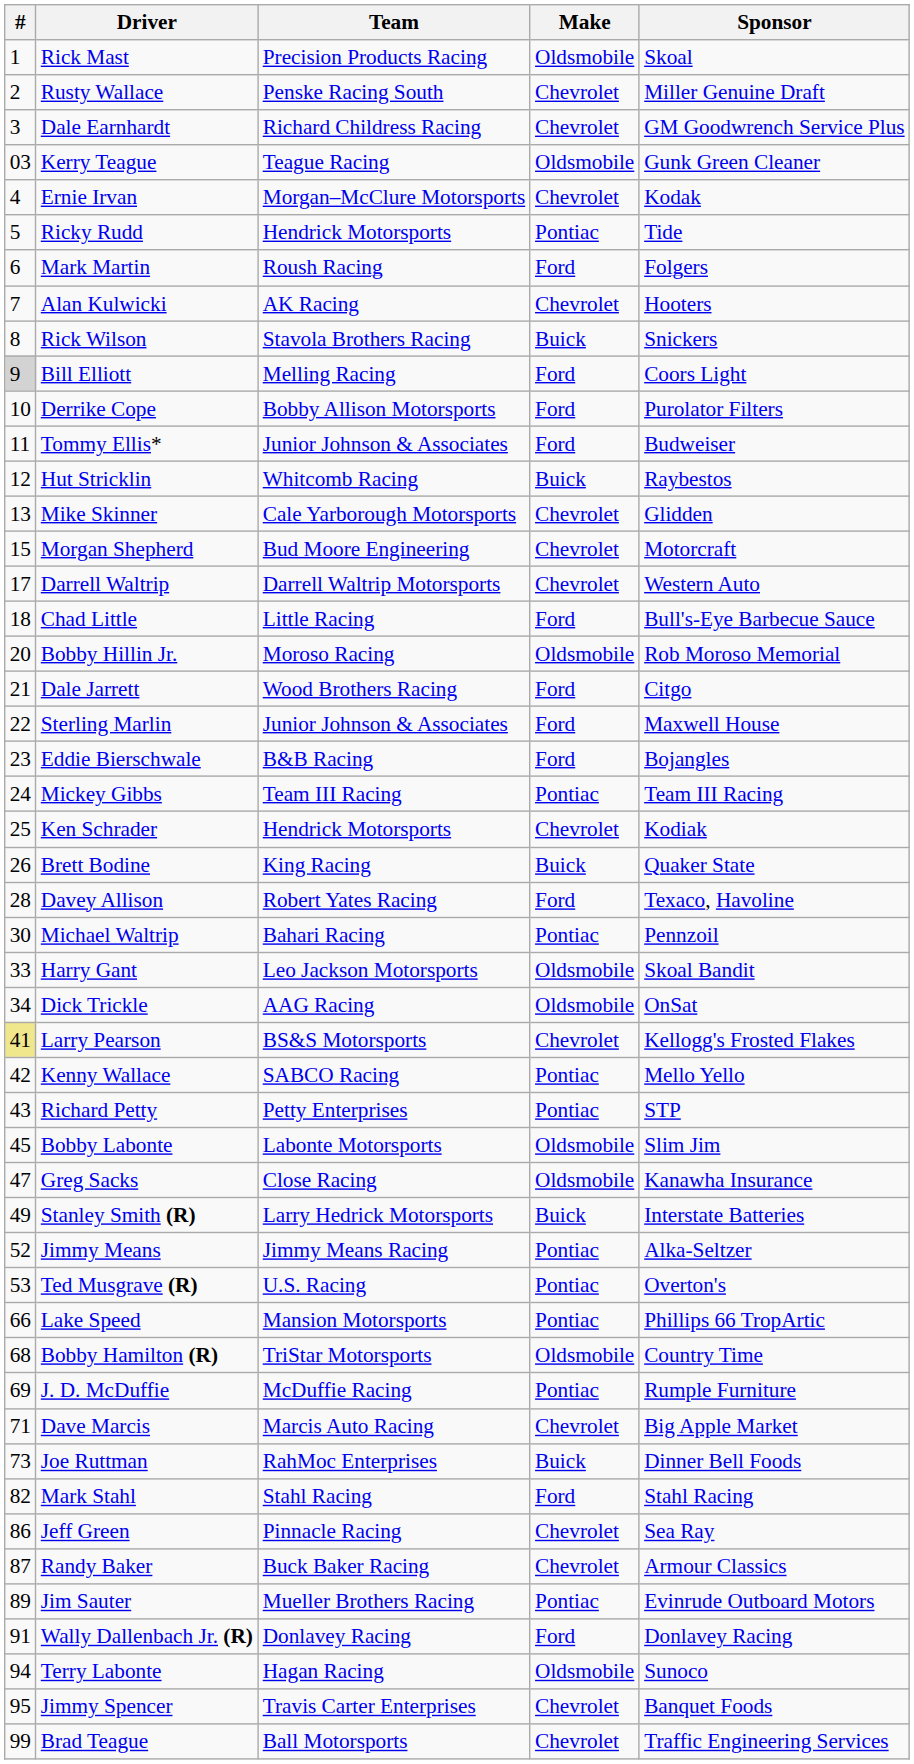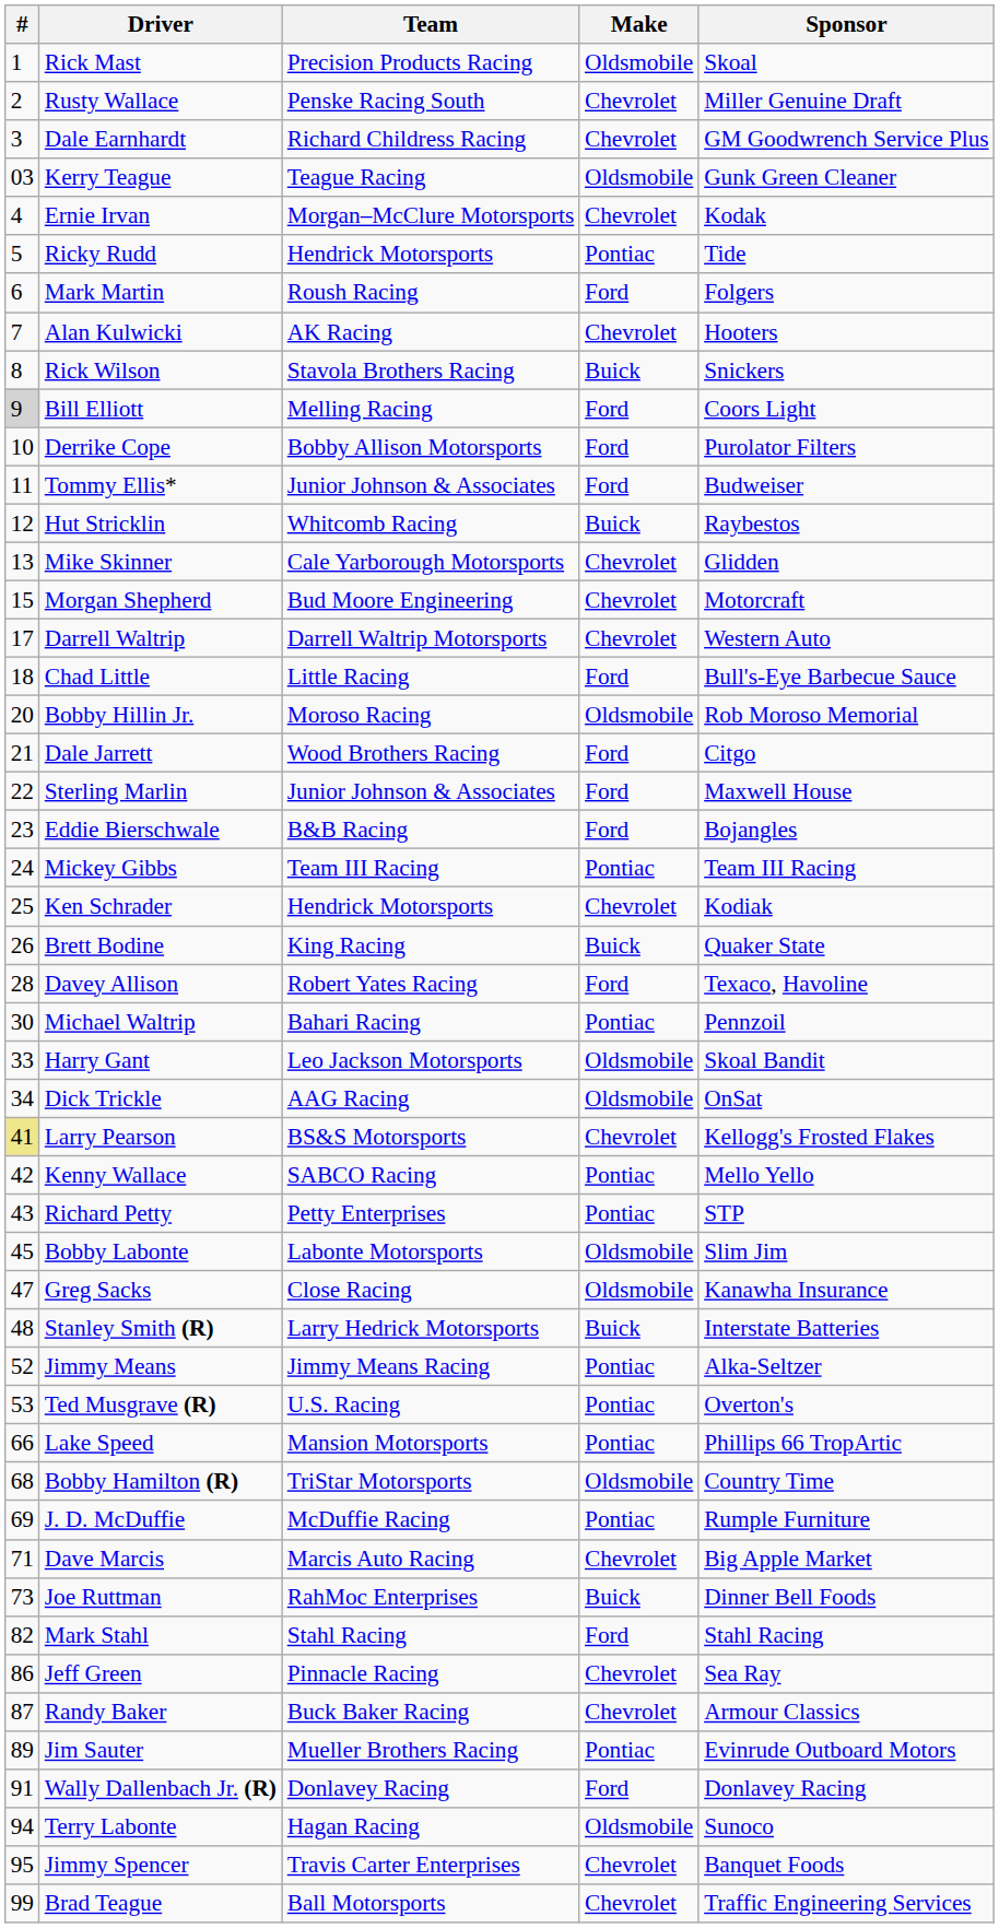 <table class="wikitable" style="font-size:95%">
 <tr>
 <th>#</th>
 <th>Driver</th>
 <th>Team</th>
 <th>Make</th>
 <th>Sponsor</th>
 </tr>
 <tr>
 <td>1</td>
 <td><a href='#'>Rick Mast</a></td>
 <td><a href='#'>Precision Products Racing</a></td>
 <td><a href='#'>Oldsmobile</a></td>
 <td><a href='#'>Skoal</a></td>
 </tr>
 <tr>
 <td>2</td>
 <td><a href='#'>Rusty Wallace</a></td>
 <td><a href='#'>Penske Racing South</a></td>
 <td><a href='#'>Chevrolet</a></td>
 <td><a href='#'>Miller Genuine Draft</a></td>
 </tr>
 <tr>
 <td>3</td>
 <td><a href='#'>Dale Earnhardt</a></td>
 <td><a href='#'>Richard Childress Racing</a></td>
 <td><a href='#'>Chevrolet</a></td>
 <td><a href='#'>GM Goodwrench Service Plus</a></td>
 </tr>
 <tr>
 <td>03</td>
 <td><a href='#'>Kerry Teague</a></td>
 <td><a href='#'>Teague Racing</a></td>
 <td><a href='#'>Oldsmobile</a></td>
 <td><a href='#'>Gunk Green Cleaner</a></td>
 </tr>
 <tr>
 <td>4</td>
 <td><a href='#'>Ernie Irvan</a></td>
 <td><a href='#'>Morgan–McClure Motorsports</a></td>
 <td><a href='#'>Chevrolet</a></td>
 <td><a href='#'>Kodak</a></td>
 </tr>
 <tr>
 <td>5</td>
 <td><a href='#'>Ricky Rudd</a></td>
 <td><a href='#'>Hendrick Motorsports</a></td>
 <td><a href='#'>Pontiac</a></td>
 <td><a href='#'>Tide</a></td>
 </tr>
 <tr>
 <td>6</td>
 <td><a href='#'>Mark Martin</a></td>
 <td><a href='#'>Roush Racing</a></td>
 <td><a href='#'>Ford</a></td>
 <td><a href='#'>Folgers</a></td>
 </tr>
 <tr>
 <td>7</td>
 <td><a href='#'>Alan Kulwicki</a></td>
 <td><a href='#'>AK Racing</a></td>
 <td><a href='#'>Chevrolet</a></td>
 <td><a href='#'>Hooters</a></td>
 </tr>
 <tr>
 <td>8</td>
 <td><a href='#'>Rick Wilson</a></td>
 <td><a href='#'>Stavola Brothers Racing</a></td>
 <td><a href='#'>Buick</a></td>
 <td><a href='#'>Snickers</a></td>
 </tr>
 <tr>
 <td style="background: lightgrey;">9</td>
 <td><a href='#'>Bill Elliott</a></td>
 <td><a href='#'>Melling Racing</a></td>
 <td><a href='#'>Ford</a></td>
 <td><a href='#'>Coors Light</a></td>
 </tr>
 <tr>
 <td>10</td>
 <td><a href='#'>Derrike Cope</a></td>
 <td><a href='#'>Bobby Allison Motorsports</a></td>
 <td><a href='#'>Ford</a></td>
 <td><a href='#'>Purolator Filters</a></td>
 </tr>
 <tr>
 <td>11</td>
 <td><a href='#'>Tommy Ellis</a>*</td>
 <td><a href='#'>Junior Johnson & Associates</a></td>
 <td><a href='#'>Ford</a></td>
 <td><a href='#'>Budweiser</a></td>
 </tr>
 <tr>
 <td>12</td>
 <td><a href='#'>Hut Stricklin</a></td>
 <td><a href='#'>Whitcomb Racing</a></td>
 <td><a href='#'>Buick</a></td>
 <td><a href='#'>Raybestos</a></td>
 </tr>
 <tr>
 <td>13</td>
 <td><a href='#'>Mike Skinner</a></td>
 <td><a href='#'>Cale Yarborough Motorsports</a></td>
 <td><a href='#'>Chevrolet</a></td>
 <td><a href='#'>Glidden</a></td>
 </tr>
 <tr>
 <td>15</td>
 <td><a href='#'>Morgan Shepherd</a></td>
 <td><a href='#'>Bud Moore Engineering</a></td>
 <td><a href='#'>Chevrolet</a></td>
 <td><a href='#'>Motorcraft</a></td>
 </tr>
 <tr>
 <td>17</td>
 <td><a href='#'>Darrell Waltrip</a></td>
 <td><a href='#'>Darrell Waltrip Motorsports</a></td>
 <td><a href='#'>Chevrolet</a></td>
 <td><a href='#'>Western Auto</a></td>
 </tr>
 <tr>
 <td>18</td>
 <td><a href='#'>Chad Little</a></td>
 <td><a href='#'>Little Racing</a></td>
 <td><a href='#'>Ford</a></td>
 <td><a href='#'>Bull's-Eye Barbecue Sauce</a></td>
 </tr>
 <tr>
 <td>20</td>
 <td><a href='#'>Bobby Hillin Jr.</a></td>
 <td><a href='#'>Moroso Racing</a></td>
 <td><a href='#'>Oldsmobile</a></td>
 <td><a href='#'>Rob Moroso Memorial</a></td>
 </tr>
 <tr>
 <td>21</td>
 <td><a href='#'>Dale Jarrett</a></td>
 <td><a href='#'>Wood Brothers Racing</a></td>
 <td><a href='#'>Ford</a></td>
 <td><a href='#'>Citgo</a></td>
 </tr>
 <tr>
 <td>22</td>
 <td><a href='#'>Sterling Marlin</a></td>
 <td><a href='#'>Junior Johnson & Associates</a></td>
 <td><a href='#'>Ford</a></td>
 <td><a href='#'>Maxwell House</a></td>
 </tr>
 <tr>
 <td>23</td>
 <td><a href='#'>Eddie Bierschwale</a></td>
 <td><a href='#'>B&B Racing</a></td>
 <td><a href='#'>Ford</a></td>
 <td><a href='#'>Bojangles</a></td>
 </tr>
 <tr>
 <td>24</td>
 <td><a href='#'>Mickey Gibbs</a></td>
 <td><a href='#'>Team III Racing</a></td>
 <td><a href='#'>Pontiac</a></td>
 <td><a href='#'>Team III Racing</a></td>
 </tr>
 <tr>
 <td>25</td>
 <td><a href='#'>Ken Schrader</a></td>
 <td><a href='#'>Hendrick Motorsports</a></td>
 <td><a href='#'>Chevrolet</a></td>
 <td><a href='#'>Kodiak</a></td>
 </tr>
 <tr>
 <td>26</td>
 <td><a href='#'>Brett Bodine</a></td>
 <td><a href='#'>King Racing</a></td>
 <td><a href='#'>Buick</a></td>
 <td><a href='#'>Quaker State</a></td>
 </tr>
 <tr>
 <td>28</td>
 <td><a href='#'>Davey Allison</a></td>
 <td><a href='#'>Robert Yates Racing</a></td>
 <td><a href='#'>Ford</a></td>
 <td><a href='#'>Texaco</a>, <a href='#'>Havoline</a></td>
 </tr>
 <tr>
 <td>30</td>
 <td><a href='#'>Michael Waltrip</a></td>
 <td><a href='#'>Bahari Racing</a></td>
 <td><a href='#'>Pontiac</a></td>
 <td><a href='#'>Pennzoil</a></td>
 </tr>
 <tr>
 <td>33</td>
 <td><a href='#'>Harry Gant</a></td>
 <td><a href='#'>Leo Jackson Motorsports</a></td>
 <td><a href='#'>Oldsmobile</a></td>
 <td><a href='#'>Skoal Bandit</a></td>
 </tr>
 <tr>
 <td>34</td>
 <td><a href='#'>Dick Trickle</a></td>
 <td><a href='#'>AAG Racing</a></td>
 <td><a href='#'>Oldsmobile</a></td>
 <td><a href='#'>OnSat</a></td>
 </tr>
 <tr>
 <td style="background: khaki;">41</td>
 <td><a href='#'>Larry Pearson</a></td>
 <td><a href='#'>BS&S Motorsports</a></td>
 <td><a href='#'>Chevrolet</a></td>
 <td><a href='#'>Kellogg's Frosted Flakes</a></td>
 </tr>
 <tr>
 <td>42</td>
 <td><a href='#'>Kenny Wallace</a></td>
 <td><a href='#'>SABCO Racing</a></td>
 <td><a href='#'>Pontiac</a></td>
 <td><a href='#'>Mello Yello</a></td>
 </tr>
 <tr>
 <td>43</td>
 <td><a href='#'>Richard Petty</a></td>
 <td><a href='#'>Petty Enterprises</a></td>
 <td><a href='#'>Pontiac</a></td>
 <td><a href='#'>STP</a></td>
 </tr>
 <tr>
 <td>45</td>
 <td><a href='#'>Bobby Labonte</a></td>
 <td><a href='#'>Labonte Motorsports</a></td>
 <td><a href='#'>Oldsmobile</a></td>
 <td><a href='#'>Slim Jim</a></td>
 </tr>
 <tr>
 <td>47</td>
 <td><a href='#'>Greg Sacks</a></td>
 <td><a href='#'>Close Racing</a></td>
 <td><a href='#'>Oldsmobile</a></td>
 <td><a href='#'>Kanawha Insurance</a></td>
 </tr>
 <tr>
-<td>49</td>
+<td>48</td>
 <td><a href='#'>Stanley Smith</a> <strong>(R)</strong></td>
 <td><a href='#'>Larry Hedrick Motorsports</a></td>
 <td><a href='#'>Buick</a></td>
 <td><a href='#'>Interstate Batteries</a></td>
 </tr>
 <tr>
 <td>52</td>
 <td><a href='#'>Jimmy Means</a></td>
 <td><a href='#'>Jimmy Means Racing</a></td>
 <td><a href='#'>Pontiac</a></td>
 <td><a href='#'>Alka-Seltzer</a></td>
 </tr>
 <tr>
 <td>53</td>
 <td><a href='#'>Ted Musgrave</a> <strong>(R)</strong></td>
 <td><a href='#'>U.S. Racing</a></td>
 <td><a href='#'>Pontiac</a></td>
 <td><a href='#'>Overton's</a></td>
 </tr>
 <tr>
 <td>66</td>
 <td><a href='#'>Lake Speed</a></td>
 <td><a href='#'>Mansion Motorsports</a></td>
 <td><a href='#'>Pontiac</a></td>
 <td><a href='#'>Phillips 66 TropArtic</a></td>
 </tr>
 <tr>
 <td>68</td>
 <td><a href='#'>Bobby Hamilton</a> <strong>(R)</strong></td>
 <td><a href='#'>TriStar Motorsports</a></td>
 <td><a href='#'>Oldsmobile</a></td>
 <td><a href='#'>Country Time</a></td>
 </tr>
 <tr>
 <td>69</td>
 <td><a href='#'>J. D. McDuffie</a></td>
 <td><a href='#'>McDuffie Racing</a></td>
 <td><a href='#'>Pontiac</a></td>
 <td><a href='#'>Rumple Furniture</a></td>
 </tr>
 <tr>
 <td>71</td>
 <td><a href='#'>Dave Marcis</a></td>
 <td><a href='#'>Marcis Auto Racing</a></td>
 <td><a href='#'>Chevrolet</a></td>
 <td><a href='#'>Big Apple Market</a></td>
 </tr>
 <tr>
 <td>73</td>
 <td><a href='#'>Joe Ruttman</a></td>
 <td><a href='#'>RahMoc Enterprises</a></td>
 <td><a href='#'>Buick</a></td>
 <td><a href='#'>Dinner Bell Foods</a></td>
 </tr>
 <tr>
 <td>82</td>
 <td><a href='#'>Mark Stahl</a></td>
 <td><a href='#'>Stahl Racing</a></td>
 <td><a href='#'>Ford</a></td>
 <td><a href='#'>Stahl Racing</a></td>
 </tr>
 <tr>
 <td>86</td>
 <td><a href='#'>Jeff Green</a></td>
 <td><a href='#'>Pinnacle Racing</a></td>
 <td><a href='#'>Chevrolet</a></td>
 <td><a href='#'>Sea Ray</a></td>
 </tr>
 <tr>
 <td>87</td>
 <td><a href='#'>Randy Baker</a></td>
 <td><a href='#'>Buck Baker Racing</a></td>
 <td><a href='#'>Chevrolet</a></td>
 <td><a href='#'>Armour Classics</a></td>
 </tr>
 <tr>
 <td>89</td>
 <td><a href='#'>Jim Sauter</a></td>
 <td><a href='#'>Mueller Brothers Racing</a></td>
 <td><a href='#'>Pontiac</a></td>
 <td><a href='#'>Evinrude Outboard Motors</a></td>
 </tr>
 <tr>
 <td>91</td>
 <td><a href='#'>Wally Dallenbach Jr.</a> <strong>(R)</strong></td>
 <td><a href='#'>Donlavey Racing</a></td>
 <td><a href='#'>Ford</a></td>
 <td><a href='#'>Donlavey Racing</a></td>
 </tr>
 <tr>
 <td>94</td>
 <td><a href='#'>Terry Labonte</a></td>
 <td><a href='#'>Hagan Racing</a></td>
 <td><a href='#'>Oldsmobile</a></td>
 <td><a href='#'>Sunoco</a></td>
 </tr>
 <tr>
 <td>95</td>
 <td><a href='#'>Jimmy Spencer</a></td>
 <td><a href='#'>Travis Carter Enterprises</a></td>
 <td><a href='#'>Chevrolet</a></td>
 <td><a href='#'>Banquet Foods</a></td>
 </tr>
 <tr>
 <td>99</td>
 <td><a href='#'>Brad Teague</a></td>
 <td><a href='#'>Ball Motorsports</a></td>
 <td><a href='#'>Chevrolet</a></td>
 <td><a href='#'>Traffic Engineering Services</a></td>
 </tr>
 </table>
